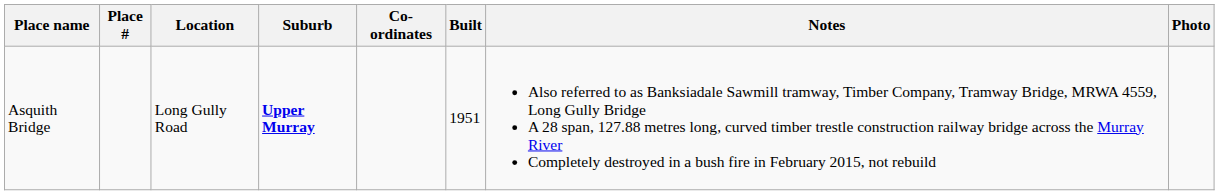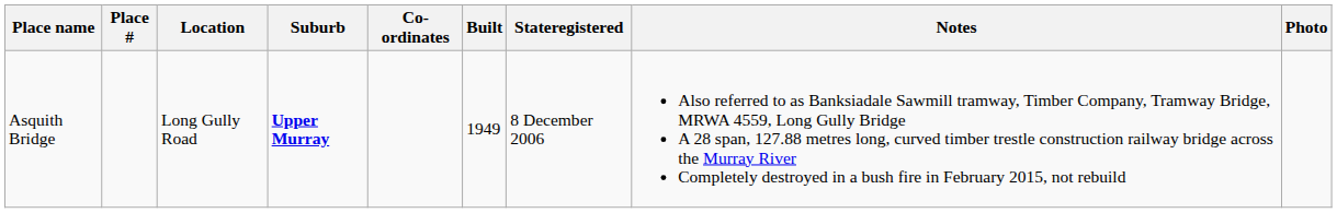 <table class="wikitable sortable">
 <tr>
 <th>Place name</th>
 <th>Place #</th>
 <th>Location</th>
 <th>Suburb</th>
 <th>Co-ordinates</th>
 <th>Built</th>
+<th>Stateregistered</th>
 <th>Notes</th>
 <th>Photo</th>
 </tr>
 <tr>
 <td>Asquith Bridge</td>
 <td></td>
 <td>Long Gully Road</td>
 <td><strong><a href='#'>Upper Murray</a></strong></td>
 <td></td>
-<td>1951</td>
+<td>1949</td>
+<td>8 December 2006</td>
 <td><br><ul><li>Also referred to as Banksiadale Sawmill tramway, Timber Company, Tramway Bridge, MRWA 4559, Long Gully Bridge</li><li>A 28 span, 127.88 metres long, curved timber trestle construction railway bridge across the <a href='#'>Murray River</a></li><li>Completely destroyed in a bush fire in February 2015, not rebuild</li></ul></td>
 <td></td>
 </tr>
 </table>
